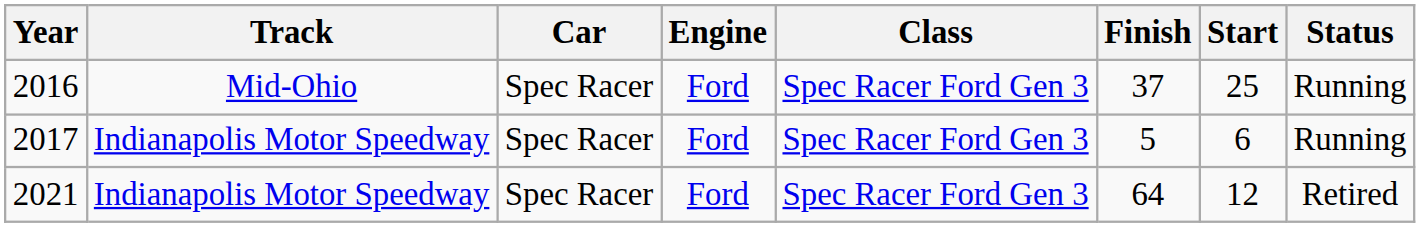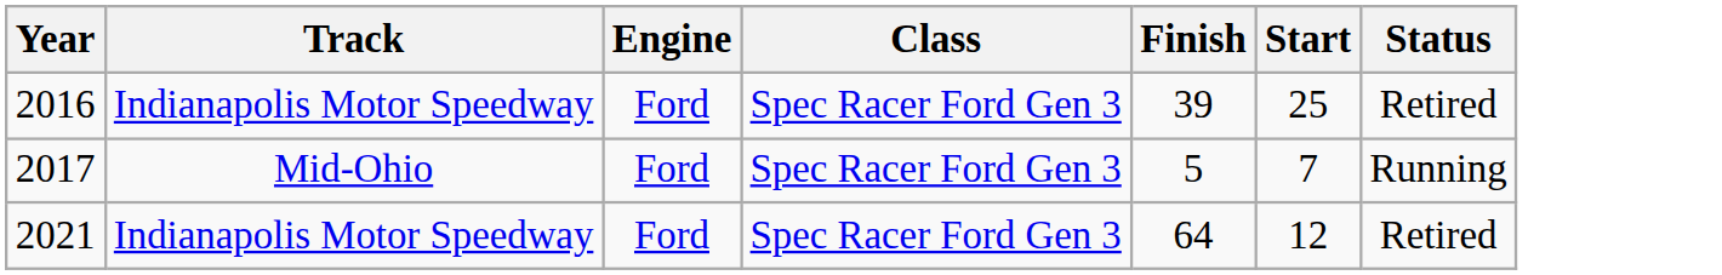 <table class="wikitable" style="text-align:center; font-size:90%">
 <tr>
 <th>Year</th>
 <th>Track</th>
-<th>Car</th>
 <th>Engine</th>
 <th>Class</th>
 <th>Finish</th>
 <th>Start</th>
 <th>Status</th>
 </tr>
 <tr>
 <td>2016</td>
-<td><a href='#'>Mid-Ohio</a></td>
-<td>Spec Racer</td>
+<td><a href='#'>Indianapolis Motor Speedway</a></td>
 <td><a href='#'>Ford</a></td>
 <td><a href='#'>Spec Racer Ford Gen 3</a></td>
-<td>37</td>
+<td>39</td>
 <td>25</td>
-<td>Running</td>
+<td>Retired</td>
 </tr>
 <tr>
 <td>2017</td>
-<td><a href='#'>Indianapolis Motor Speedway</a></td>
-<td>Spec Racer</td>
+<td><a href='#'>Mid-Ohio</a></td>
 <td><a href='#'>Ford</a></td>
 <td><a href='#'>Spec Racer Ford Gen 3</a></td>
 <td>5</td>
-<td>6</td>
+<td>7</td>
 <td>Running</td>
 </tr>
 <tr>
 <td>2021</td>
 <td><a href='#'>Indianapolis Motor Speedway</a></td>
-<td>Spec Racer</td>
 <td><a href='#'>Ford</a></td>
 <td><a href='#'>Spec Racer Ford Gen 3</a></td>
 <td>64</td>
 <td>12</td>
 <td>Retired</td>
 </tr>
 </table>
